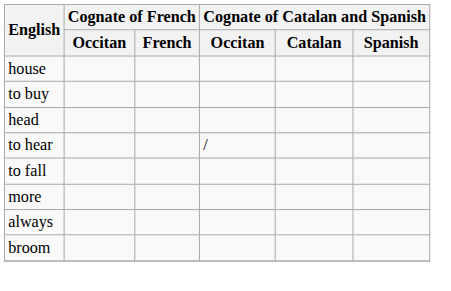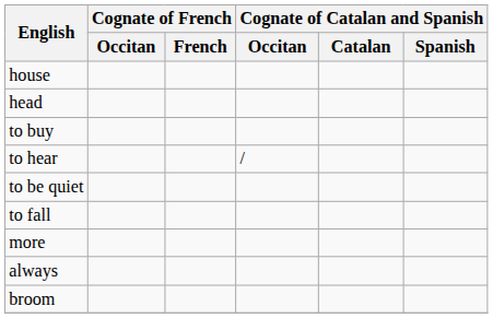 <table class=wikitable>
 <tr>
 <th scope="col" rowspan=2>English</th>
 <th ! scope="col" colspan=2>Cognate of French</th>
 <th ! scope="col" colspan=3>Cognate of Catalan and Spanish</th>
 </tr>
 <tr>
 <th scope="col">Occitan</th>
 <th ! scope="col">French</th>
 <th ! scope="col">Occitan</th>
 <th ! scope="col">Catalan</th>
 <th ! scope="col">Spanish</th>
 </tr>
 <tr>
 <td>house</td>
 <td style></td>
 <td></td>
 <td style></td>
 <td></td>
 <td></td>
 </tr>
 <tr>
-<td>to buy</td>
+<td>head</td>
 <td style></td>
 <td></td>
 <td style></td>
 <td></td>
 <td></td>
 </tr>
 <tr>
-<td>head</td>
+<td>to buy</td>
 <td style></td>
 <td></td>
 <td style></td>
 <td></td>
 <td></td>
 </tr>
 <tr>
 <td>to hear</td>
 <td style></td>
 <td></td>
 <td style> / </td>
+<td></td>
+<td></td>
+</tr>
+<tr>
+<td>to be quiet</td>
+<td style></td>
+<td></td>
+<td style></td>
 <td></td>
 <td></td>
 </tr>
 <tr>
 <td>to fall</td>
 <td style></td>
 <td></td>
 <td style></td>
 <td></td>
 <td></td>
 </tr>
 <tr>
 <td>more</td>
 <td style></td>
 <td></td>
 <td style></td>
 <td></td>
 <td></td>
 </tr>
 <tr>
 <td>always</td>
 <td style></td>
 <td></td>
 <td style></td>
 <td></td>
 <td></td>
 </tr>
 <tr>
 <td>broom</td>
 <td style></td>
 <td></td>
 <td style></td>
 <td></td>
 <td></td>
 </tr>
 <tr>
 </tr>
 </table>
